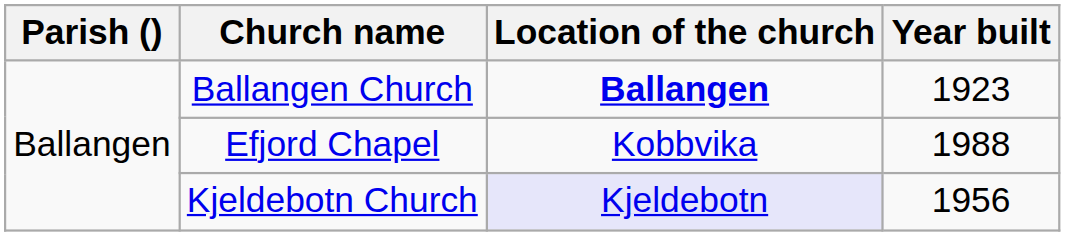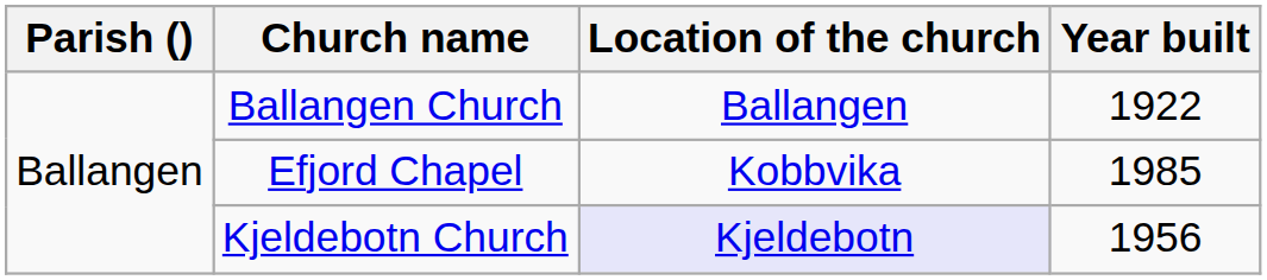 <table class="wikitable" style="text-align:center">
 <tr>
 <th>Parish ()</th>
 <th>Church name</th>
 <th>Location of the church</th>
 <th>Year built</th>
 </tr>
 <tr>
 <td rowspan="3">Ballangen</td>
 <td><a href='#'>Ballangen Church</a></td>
-<td><strong><a href='#'>Ballangen</a></strong></td>
-<td>1923</td>
+<td><a href='#'>Ballangen</a></td>
+<td>1922</td>
 </tr>
 <tr>
 <td><a href='#'>Efjord Chapel</a></td>
 <td><a href='#'>Kobbvika</a></td>
-<td>1988</td>
+<td>1985</td>
 </tr>
 <tr>
 <td><a href='#'>Kjeldebotn Church</a></td>
 <td style="background: lavender;"><a href='#'>Kjeldebotn</a></td>
 <td>1956</td>
 </tr>
 </table>
